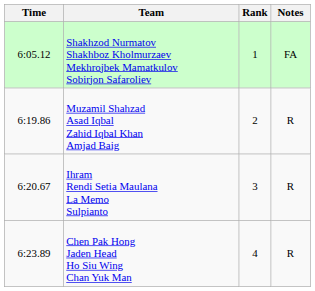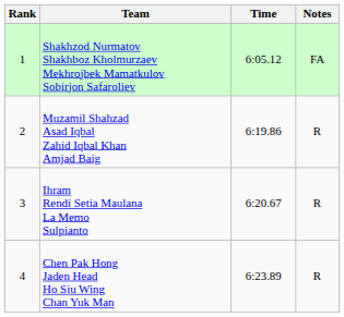 <table class=wikitable style="text-align:center">
 <tr>
+<th width=40>Rank</th>
+<th width=250>Team</th>
 <th width=80>Time</th>
-<th width=250>Team</th>
-<th width=40>Rank</th>
 <th width=50>Notes</th>
 </tr>
 <tr bgcolor="ccffcc">
+<td>1</td>
+<td align="left"><br><a href='#'>Shakhzod Nurmatov</a><br><a href='#'>Shakhboz Kholmurzaev</a><br><a href='#'>Mekhrojbek Mamatkulov</a><br><a href='#'>Sobirjon Safaroliev</a></td>
 <td>6:05.12</td>
-<td align="left"><br><a href='#'>Shakhzod Nurmatov</a><br><a href='#'>Shakhboz Kholmurzaev</a><br><a href='#'>Mekhrojbek Mamatkulov</a><br><a href='#'>Sobirjon Safaroliev</a></td>
-<td>1</td>
 <td>FA</td>
 </tr>
 <tr>
+<td>2</td>
+<td align="left"><br><a href='#'>Muzamil Shahzad</a><br><a href='#'>Asad Iqbal</a><br><a href='#'>Zahid Iqbal Khan</a><br><a href='#'>Amjad Baig</a></td>
 <td>6:19.86</td>
-<td align="left"><br><a href='#'>Muzamil Shahzad</a><br><a href='#'>Asad Iqbal</a><br><a href='#'>Zahid Iqbal Khan</a><br><a href='#'>Amjad Baig</a></td>
-<td>2</td>
 <td>R</td>
 </tr>
 <tr>
+<td>3</td>
+<td align="left"><br><a href='#'>Ihram</a><br><a href='#'>Rendi Setia Maulana</a><br><a href='#'>La Memo</a><br><a href='#'>Sulpianto</a></td>
 <td>6:20.67</td>
-<td align="left"><br><a href='#'>Ihram</a><br><a href='#'>Rendi Setia Maulana</a><br><a href='#'>La Memo</a><br><a href='#'>Sulpianto</a></td>
-<td>3</td>
 <td>R</td>
 </tr>
 <tr>
+<td>4</td>
+<td align="left"><br><a href='#'>Chen Pak Hong</a><br><a href='#'>Jaden Head</a><br><a href='#'>Ho Siu Wing</a><br><a href='#'>Chan Yuk Man</a></td>
 <td>6:23.89</td>
-<td align="left"><br><a href='#'>Chen Pak Hong</a><br><a href='#'>Jaden Head</a><br><a href='#'>Ho Siu Wing</a><br><a href='#'>Chan Yuk Man</a></td>
-<td>4</td>
 <td>R</td>
 </tr>
 </table>
